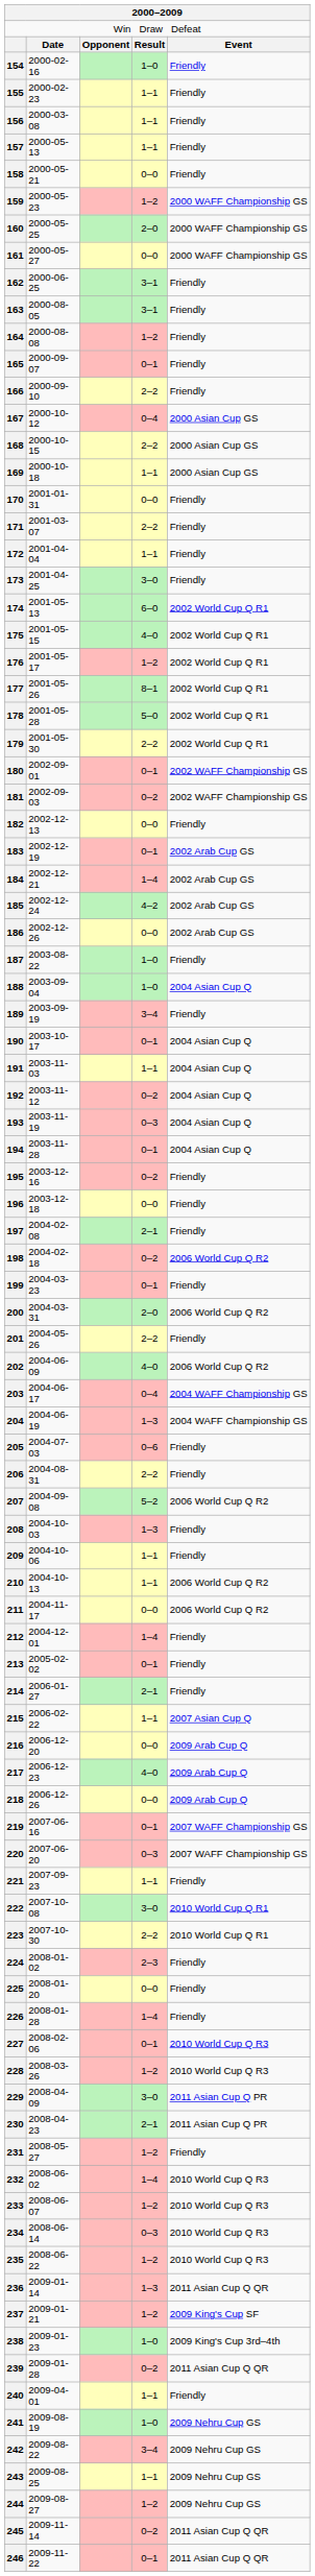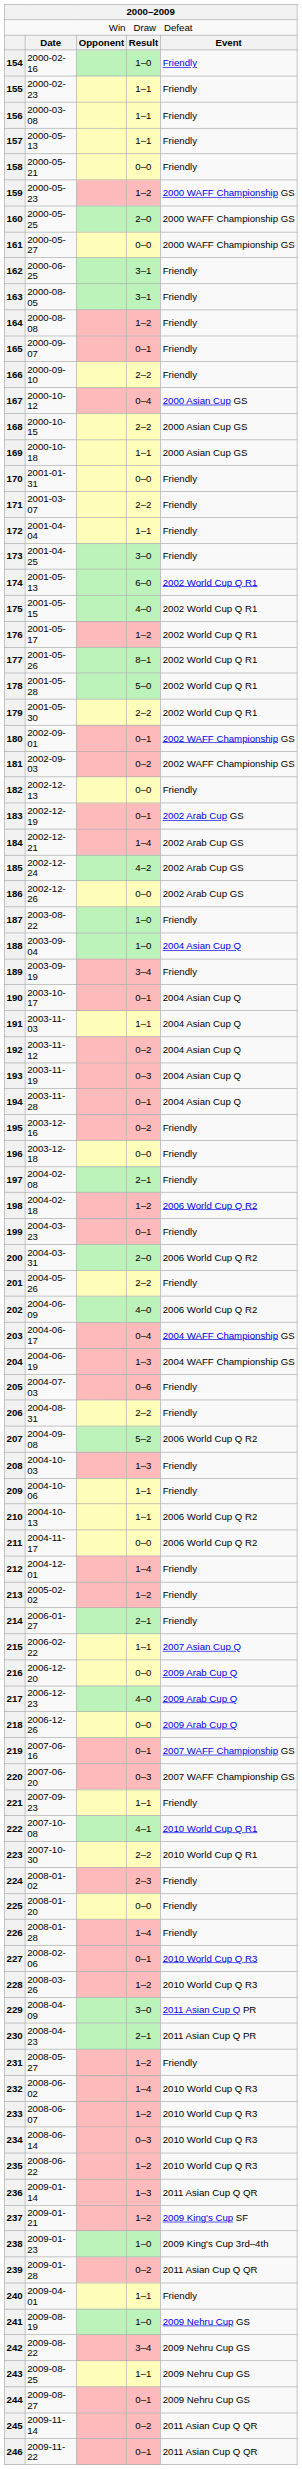 <table class="wikitable collapsible" style="font-size: 90%;">
 <tr>
 <th colspan="5" width="400">2000–2009</th>
 </tr>
 <tr>
 <td align="center" colspan="5"> Win   Draw   Defeat</td>
 </tr>
 <tr>
 <th></th>
 <th width=70>Date</th>
 <th>Opponent</th>
 <th>Result</th>
 <th>Event</th>
 </tr>
 <tr>
 <th>154</th>
 <td>2000-02-16</td>
 <td bgcolor="#bbf3bb"></td>
 <td bgcolor="#bbf3bb" align="center">1–0</td>
 <td><a href='#'>Friendly</a></td>
 </tr>
 <tr>
 <th>155</th>
 <td>2000-02-23</td>
 <td bgcolor="#ffffbb"></td>
 <td bgcolor="#ffffbb" align="center">1–1</td>
 <td>Friendly</td>
 </tr>
 <tr>
 <th>156</th>
 <td>2000-03-08</td>
 <td bgcolor="#ffffbb"></td>
 <td bgcolor="#ffffbb" align="center">1–1</td>
 <td>Friendly</td>
 </tr>
 <tr>
 <th>157</th>
 <td>2000-05-13</td>
 <td bgcolor="#ffffbb"></td>
 <td bgcolor="#ffffbb" align="center">1–1</td>
 <td>Friendly</td>
 </tr>
 <tr>
 <th>158</th>
 <td>2000-05-21</td>
 <td bgcolor="#ffffbb"></td>
 <td bgcolor="#ffffbb" align="center">0–0</td>
 <td>Friendly</td>
 </tr>
 <tr>
 <th>159</th>
 <td>2000-05-23</td>
 <td bgcolor="#ffbbbb"></td>
 <td bgcolor="#ffbbbb" align="center">1–2</td>
 <td> <a href='#'>2000 WAFF Championship</a> GS</td>
 </tr>
 <tr>
 <th>160</th>
 <td>2000-05-25</td>
 <td bgcolor="#bbf3bb"></td>
 <td bgcolor="#bbf3bb" align="center">2–0</td>
 <td> 2000 WAFF Championship GS</td>
 </tr>
 <tr>
 <th>161</th>
 <td>2000-05-27</td>
 <td bgcolor="#ffffbb"></td>
 <td bgcolor="#ffffbb" align="center">0–0</td>
 <td> 2000 WAFF Championship GS</td>
 </tr>
 <tr>
 <th>162</th>
 <td>2000-06-25</td>
 <td bgcolor="#bbf3bb"></td>
 <td bgcolor="#bbf3bb" align="center">3–1</td>
 <td>Friendly</td>
 </tr>
 <tr>
 <th>163</th>
 <td>2000-08-05</td>
 <td bgcolor="#bbf3bb"></td>
 <td bgcolor="#bbf3bb" align="center">3–1</td>
 <td>Friendly</td>
 </tr>
 <tr>
 <th>164</th>
 <td>2000-08-08</td>
 <td bgcolor="#ffbbbb"></td>
 <td bgcolor="#ffbbbb" align="center">1–2</td>
 <td>Friendly</td>
 </tr>
 <tr>
 <th>165</th>
 <td>2000-09-07</td>
 <td bgcolor="#ffbbbb"></td>
 <td bgcolor="#ffbbbb" align="center">0–1</td>
 <td>Friendly</td>
 </tr>
 <tr>
 <th>166</th>
 <td>2000-09-10</td>
 <td bgcolor="#ffffbb"></td>
 <td bgcolor="#ffffbb" align="center">2–2</td>
 <td>Friendly</td>
 </tr>
 <tr>
 <th>167</th>
 <td>2000-10-12</td>
 <td bgcolor="#ffbbbb"></td>
 <td bgcolor="#ffbbbb" align="center">0–4</td>
 <td> <a href='#'>2000 Asian Cup</a> GS</td>
 </tr>
 <tr>
 <th>168</th>
 <td>2000-10-15</td>
 <td bgcolor="#ffffbb"></td>
 <td bgcolor="#ffffbb" align="center">2–2</td>
 <td> 2000 Asian Cup GS</td>
 </tr>
 <tr>
 <th>169</th>
 <td>2000-10-18</td>
 <td bgcolor="#ffffbb"></td>
 <td bgcolor="#ffffbb" align="center">1–1</td>
 <td> 2000 Asian Cup GS</td>
 </tr>
 <tr>
 <th>170</th>
 <td>2001-01-31</td>
 <td bgcolor="#ffffbb"></td>
 <td bgcolor="#ffffbb" align="center">0–0</td>
 <td>Friendly</td>
 </tr>
 <tr>
 <th>171</th>
 <td>2001-03-07</td>
 <td bgcolor="#ffffbb"></td>
 <td bgcolor="#ffffbb" align="center">2–2</td>
 <td>Friendly</td>
 </tr>
 <tr>
 <th>172</th>
 <td>2001-04-04</td>
 <td bgcolor="#ffffbb"></td>
 <td bgcolor="#ffffbb" align="center">1–1</td>
 <td>Friendly</td>
 </tr>
 <tr>
 <th>173</th>
 <td>2001-04-25</td>
 <td bgcolor="#bbf3bb"></td>
 <td bgcolor="#bbf3bb" align="center">3–0</td>
 <td>Friendly</td>
 </tr>
 <tr>
 <th>174</th>
 <td>2001-05-13</td>
 <td bgcolor="#bbf3bb"></td>
 <td bgcolor="#bbf3bb" align="center">6–0</td>
 <td> <a href='#'>2002 World Cup Q R1</a></td>
 </tr>
 <tr>
 <th>175</th>
 <td>2001-05-15</td>
 <td bgcolor="#bbf3bb"></td>
 <td bgcolor="#bbf3bb" align="center">4–0</td>
 <td> 2002 World Cup Q R1</td>
 </tr>
 <tr>
 <th>176</th>
 <td>2001-05-17</td>
 <td bgcolor="#ffbbbb"></td>
 <td bgcolor="#ffbbbb" align="center">1–2</td>
 <td> 2002 World Cup Q R1</td>
 </tr>
 <tr>
 <th>177</th>
 <td>2001-05-26</td>
 <td bgcolor="#bbf3bb"></td>
 <td bgcolor="#bbf3bb" align="center">8–1</td>
 <td> 2002 World Cup Q R1</td>
 </tr>
 <tr>
 <th>178</th>
 <td>2001-05-28</td>
 <td bgcolor="#bbf3bb"></td>
 <td bgcolor="#bbf3bb" align="center">5–0</td>
 <td> 2002 World Cup Q R1</td>
 </tr>
 <tr>
 <th>179</th>
 <td>2001-05-30</td>
 <td bgcolor="#ffffbb"></td>
 <td bgcolor="#ffffbb" align="center">2–2</td>
 <td> 2002 World Cup Q R1</td>
 </tr>
 <tr>
 <th>180</th>
 <td>2002-09-01</td>
 <td bgcolor="#ffbbbb"></td>
 <td bgcolor="#ffbbbb" align="center">0–1</td>
 <td> <a href='#'>2002 WAFF Championship</a> GS</td>
 </tr>
 <tr>
 <th>181</th>
 <td>2002-09-03</td>
 <td bgcolor="#ffbbbb"></td>
 <td bgcolor="#ffbbbb" align="center">0–2</td>
 <td> 2002 WAFF Championship GS</td>
 </tr>
 <tr>
 <th>182</th>
 <td>2002-12-13</td>
 <td bgcolor="#ffffbb"></td>
 <td bgcolor="#ffffbb" align="center">0–0</td>
 <td>Friendly</td>
 </tr>
 <tr>
 <th>183</th>
 <td>2002-12-19</td>
 <td bgcolor="#ffbbbb"></td>
 <td bgcolor="#ffbbbb" align="center">0–1</td>
 <td> <a href='#'>2002 Arab Cup</a> GS</td>
 </tr>
 <tr>
 <th>184</th>
 <td>2002-12-21</td>
 <td bgcolor="#ffbbbb"></td>
 <td bgcolor="#ffbbbb" align="center">1–4</td>
 <td> 2002 Arab Cup GS</td>
 </tr>
 <tr>
 <th>185</th>
 <td>2002-12-24</td>
 <td bgcolor="#bbf3bb"></td>
 <td bgcolor="#bbf3bb" align="center">4–2</td>
 <td> 2002 Arab Cup GS</td>
 </tr>
 <tr>
 <th>186</th>
 <td>2002-12-26</td>
 <td bgcolor="#ffffbb"></td>
 <td bgcolor="#ffffbb" align="center">0–0</td>
 <td> 2002 Arab Cup GS</td>
 </tr>
 <tr>
 <th>187</th>
 <td>2003-08-22</td>
 <td bgcolor="#bbf3bb"></td>
 <td bgcolor="#bbf3bb" align="center">1–0</td>
 <td>Friendly</td>
 </tr>
 <tr>
 <th>188</th>
 <td>2003-09-04</td>
 <td bgcolor="#bbf3bb"></td>
 <td bgcolor="#bbf3bb" align="center">1–0</td>
 <td> <a href='#'>2004 Asian Cup Q</a></td>
 </tr>
 <tr>
 <th>189</th>
 <td>2003-09-19</td>
 <td bgcolor="#ffbbbb"></td>
 <td bgcolor="#ffbbbb" align="center">3–4</td>
 <td>Friendly</td>
 </tr>
 <tr>
 <th>190</th>
 <td>2003-10-17</td>
 <td bgcolor="#ffbbbb"></td>
 <td bgcolor="#ffbbbb" align="center">0–1</td>
 <td> 2004 Asian Cup Q</td>
 </tr>
 <tr>
 <th>191</th>
 <td>2003-11-03</td>
 <td bgcolor="#ffffbb"></td>
 <td bgcolor="#ffffbb" align="center">1–1</td>
 <td> 2004 Asian Cup Q</td>
 </tr>
 <tr>
 <th>192</th>
 <td>2003-11-12</td>
 <td bgcolor="#ffbbbb"></td>
 <td bgcolor="#ffbbbb" align="center">0–2</td>
 <td> 2004 Asian Cup Q</td>
 </tr>
 <tr>
 <th>193</th>
 <td>2003-11-19</td>
 <td bgcolor="#ffbbbb"></td>
 <td bgcolor="#ffbbbb" align="center">0–3</td>
 <td> 2004 Asian Cup Q</td>
 </tr>
 <tr>
 <th>194</th>
 <td>2003-11-28</td>
 <td bgcolor="#ffbbbb"></td>
 <td bgcolor="#ffbbbb" align="center">0–1</td>
 <td> 2004 Asian Cup Q</td>
 </tr>
 <tr>
 <th>195</th>
 <td>2003-12-16</td>
 <td bgcolor="#ffbbbb"></td>
 <td bgcolor="#ffbbbb" align="center">0–2</td>
 <td>Friendly</td>
 </tr>
 <tr>
 <th>196</th>
 <td>2003-12-18</td>
 <td bgcolor="#ffffbb"></td>
 <td bgcolor="#ffffbb" align="center">0–0</td>
 <td>Friendly</td>
 </tr>
 <tr>
 <th>197</th>
 <td>2004-02-08</td>
 <td bgcolor="#bbf3bb"></td>
 <td bgcolor="#bbf3bb" align="center">2–1</td>
 <td>Friendly</td>
 </tr>
 <tr>
 <th>198</th>
 <td>2004-02-18</td>
 <td bgcolor="#ffbbbb"></td>
-<td bgcolor="#ffbbbb" align="center">0–2</td>
+<td bgcolor="#ffbbbb" align="center">1–2</td>
 <td> <a href='#'>2006 World Cup Q R2</a></td>
 </tr>
 <tr>
 <th>199</th>
 <td>2004-03-23</td>
 <td bgcolor="#ffbbbb"></td>
 <td bgcolor="#ffbbbb" align="center">0–1</td>
 <td>Friendly</td>
 </tr>
 <tr>
 <th>200</th>
 <td>2004-03-31</td>
 <td bgcolor="#bbf3bb"></td>
 <td bgcolor="#bbf3bb" align="center">2–0</td>
 <td> 2006 World Cup Q R2</td>
 </tr>
 <tr>
 <th>201</th>
 <td>2004-05-26</td>
 <td bgcolor="#ffffbb"></td>
 <td bgcolor="#ffffbb" align="center">2–2</td>
 <td>Friendly</td>
 </tr>
 <tr>
 <th>202</th>
 <td>2004-06-09</td>
 <td bgcolor="#bbf3bb"></td>
 <td bgcolor="#bbf3bb" align="center">4–0</td>
 <td> 2006 World Cup Q R2</td>
 </tr>
 <tr>
 <th>203</th>
 <td>2004-06-17</td>
 <td bgcolor="#ffbbbb"></td>
 <td bgcolor="#ffbbbb" align="center">0–4</td>
 <td> <a href='#'>2004 WAFF Championship</a> GS</td>
 </tr>
 <tr>
 <th>204</th>
 <td>2004-06-19</td>
 <td bgcolor="#ffbbbb"></td>
 <td bgcolor="#ffbbbb" align="center">1–3</td>
 <td> 2004 WAFF Championship GS</td>
 </tr>
 <tr>
 <th>205</th>
 <td>2004-07-03</td>
 <td bgcolor="#ffbbbb"></td>
 <td bgcolor="#ffbbbb" align="center">0–6</td>
 <td>Friendly</td>
 </tr>
 <tr>
 <th>206</th>
 <td>2004-08-31</td>
 <td bgcolor="#ffffbb"></td>
 <td bgcolor="#ffffbb" align="center">2–2</td>
 <td>Friendly</td>
 </tr>
 <tr>
 <th>207</th>
 <td>2004-09-08</td>
 <td bgcolor="#bbf3bb"></td>
 <td bgcolor="#bbf3bb" align="center">5–2</td>
 <td> 2006 World Cup Q R2</td>
 </tr>
 <tr>
 <th>208</th>
 <td>2004-10-03</td>
 <td bgcolor="#ffbbbb"></td>
 <td bgcolor="#ffbbbb" align="center">1–3</td>
 <td>Friendly</td>
 </tr>
 <tr>
 <th>209</th>
 <td>2004-10-06</td>
 <td bgcolor="#ffffbb"></td>
 <td bgcolor="#ffffbb" align="center">1–1</td>
 <td>Friendly</td>
 </tr>
 <tr>
 <th>210</th>
 <td>2004-10-13</td>
 <td bgcolor="#ffffbb"></td>
 <td bgcolor="#ffffbb" align="center">1–1</td>
 <td> 2006 World Cup Q R2</td>
 </tr>
 <tr>
 <th>211</th>
 <td>2004-11-17</td>
 <td bgcolor="#ffffbb"></td>
 <td bgcolor="#ffffbb" align="center">0–0</td>
 <td> 2006 World Cup Q R2</td>
 </tr>
 <tr>
 <th>212</th>
 <td>2004-12-01</td>
 <td bgcolor="#ffbbbb"></td>
 <td bgcolor="#ffbbbb" align="center">1–4</td>
 <td>Friendly</td>
 </tr>
 <tr>
 <th>213</th>
 <td>2005-02-02</td>
 <td bgcolor="#ffbbbb"></td>
-<td bgcolor="#ffbbbb" align="center">0–1</td>
+<td bgcolor="#ffbbbb" align="center">1–2</td>
 <td>Friendly</td>
 </tr>
 <tr>
 <th>214</th>
 <td>2006-01-27</td>
 <td bgcolor="#bbf3bb"></td>
 <td bgcolor="#bbf3bb" align="center">2–1</td>
 <td>Friendly</td>
 </tr>
 <tr>
 <th>215</th>
 <td>2006-02-22</td>
 <td bgcolor="#ffffbb"></td>
 <td bgcolor="#ffffbb" align="center">1–1</td>
 <td> <a href='#'>2007 Asian Cup Q</a></td>
 </tr>
 <tr>
 <th>216</th>
 <td>2006-12-20</td>
 <td bgcolor="#ffffbb"></td>
 <td bgcolor="#ffffbb" align="center">0–0</td>
 <td> <a href='#'>2009 Arab Cup Q</a></td>
 </tr>
 <tr>
 <th>217</th>
 <td>2006-12-23</td>
 <td bgcolor="#bbf3bb"></td>
 <td bgcolor="#bbf3bb" align="center">4–0</td>
 <td> <a href='#'>2009 Arab Cup Q</a></td>
 </tr>
 <tr>
 <th>218</th>
 <td>2006-12-26</td>
 <td bgcolor="#ffffbb"></td>
 <td bgcolor="#ffffbb" align="center">0–0</td>
 <td> <a href='#'>2009 Arab Cup Q</a></td>
 </tr>
 <tr>
 <th>219</th>
 <td>2007-06-16</td>
 <td bgcolor="#ffbbbb"></td>
 <td bgcolor="#ffbbbb" align="center">0–1</td>
 <td> <a href='#'>2007 WAFF Championship</a> GS</td>
 </tr>
 <tr>
 <th>220</th>
 <td>2007-06-20</td>
 <td bgcolor="#ffbbbb"></td>
 <td bgcolor="#ffbbbb" align="center">0–3</td>
 <td> 2007 WAFF Championship GS</td>
 </tr>
 <tr>
 <th>221</th>
 <td>2007-09-23</td>
 <td bgcolor="#ffffbb"></td>
 <td bgcolor="#ffffbb" align="center">1–1</td>
 <td>Friendly</td>
 </tr>
 <tr>
 <th>222</th>
 <td>2007-10-08</td>
 <td bgcolor="#bbf3bb"></td>
-<td bgcolor="#bbf3bb" align="center">3–0</td>
+<td bgcolor="#bbf3bb" align="center">4–1</td>
 <td> <a href='#'>2010 World Cup Q R1</a></td>
 </tr>
 <tr>
 <th>223</th>
 <td>2007-10-30</td>
 <td bgcolor="#ffffbb"></td>
 <td bgcolor="#ffffbb" align="center">2–2</td>
 <td> 2010 World Cup Q R1</td>
 </tr>
 <tr>
 <th>224</th>
 <td>2008-01-02</td>
 <td bgcolor="#ffbbbb"></td>
 <td bgcolor="#ffbbbb" align="center">2–3</td>
 <td>Friendly</td>
 </tr>
 <tr>
 <th>225</th>
 <td>2008-01-20</td>
 <td bgcolor="#ffffbb"></td>
 <td bgcolor="#ffffbb" align="center">0–0</td>
 <td>Friendly</td>
 </tr>
 <tr>
 <th>226</th>
 <td>2008-01-28</td>
 <td bgcolor="#ffbbbb"></td>
 <td bgcolor="#ffbbbb" align="center">1–4</td>
 <td>Friendly</td>
 </tr>
 <tr>
 <th>227</th>
 <td>2008-02-06</td>
 <td bgcolor="#ffbbbb"></td>
 <td bgcolor="#ffbbbb" align="center">0–1</td>
 <td> <a href='#'>2010 World Cup Q R3</a></td>
 </tr>
 <tr>
 <th>228</th>
 <td>2008-03-26</td>
 <td bgcolor="#ffbbbb"></td>
 <td bgcolor="#ffbbbb" align="center">1–2</td>
 <td> 2010 World Cup Q R3</td>
 </tr>
 <tr>
 <th>229</th>
 <td>2008-04-09</td>
 <td bgcolor="#bbf3bb"></td>
 <td bgcolor="#bbf3bb" align="center">3–0</td>
 <td> <a href='#'>2011 Asian Cup Q</a> PR</td>
 </tr>
 <tr>
 <th>230</th>
 <td>2008-04-23</td>
 <td bgcolor="#bbf3bb"></td>
 <td bgcolor="#bbf3bb" align="center">2–1</td>
 <td> 2011 Asian Cup Q PR</td>
 </tr>
 <tr>
 <th>231</th>
 <td>2008-05-27</td>
 <td bgcolor="#ffbbbb"></td>
 <td bgcolor="#ffbbbb" align="center">1–2</td>
 <td>Friendly</td>
 </tr>
 <tr>
 <th>232</th>
 <td>2008-06-02</td>
 <td bgcolor="#ffbbbb"></td>
 <td bgcolor="#ffbbbb" align="center">1–4</td>
 <td> 2010 World Cup Q R3</td>
 </tr>
 <tr>
 <th>233</th>
 <td>2008-06-07</td>
 <td bgcolor="#ffbbbb"></td>
 <td bgcolor="#ffbbbb" align="center">1–2</td>
 <td> 2010 World Cup Q R3</td>
 </tr>
 <tr>
 <th>234</th>
 <td>2008-06-14</td>
 <td bgcolor="#ffbbbb"></td>
 <td bgcolor="#ffbbbb" align="center">0–3</td>
 <td> 2010 World Cup Q R3</td>
 </tr>
 <tr>
 <th>235</th>
 <td>2008-06-22</td>
 <td bgcolor="#ffbbbb"></td>
 <td bgcolor="#ffbbbb" align="center">1–2</td>
 <td> 2010 World Cup Q R3</td>
 </tr>
 <tr>
 <th>236</th>
 <td>2009-01-14</td>
 <td bgcolor="#ffbbbb"></td>
 <td bgcolor="#ffbbbb" align="center">1–3</td>
 <td> 2011 Asian Cup Q QR</td>
 </tr>
 <tr>
 <th>237</th>
 <td>2009-01-21</td>
 <td bgcolor="#ffbbbb"></td>
 <td bgcolor="#ffbbbb" align="center">1–2</td>
 <td> <a href='#'>2009 King's Cup</a> SF</td>
 </tr>
 <tr>
 <th>238</th>
 <td>2009-01-23</td>
 <td bgcolor="#bbf3bb"></td>
 <td bgcolor="#bbf3bb" align="center">1–0</td>
 <td> 2009 King's Cup 3rd–4th</td>
 </tr>
 <tr>
 <th>239</th>
 <td>2009-01-28</td>
 <td bgcolor="#ffbbbb"></td>
 <td bgcolor="#ffbbbb" align="center">0–2</td>
 <td> 2011 Asian Cup Q QR</td>
 </tr>
 <tr>
 <th>240</th>
 <td>2009-04-01</td>
 <td bgcolor="#ffffbb"></td>
 <td bgcolor="#ffffbb" align="center">1–1</td>
 <td>Friendly</td>
 </tr>
 <tr>
 <th>241</th>
 <td>2009-08-19</td>
 <td bgcolor="#bbf3bb"></td>
 <td bgcolor="#bbf3bb" align="center">1–0</td>
 <td> <a href='#'>2009 Nehru Cup</a> GS</td>
 </tr>
 <tr>
 <th>242</th>
 <td>2009-08-22</td>
 <td bgcolor="#ffbbbb"></td>
 <td bgcolor="#ffbbbb" align="center">3–4</td>
 <td> 2009 Nehru Cup GS</td>
 </tr>
 <tr>
 <th>243</th>
 <td>2009-08-25</td>
 <td bgcolor="#ffffbb"></td>
 <td bgcolor="#ffffbb" align="center">1–1</td>
 <td> 2009 Nehru Cup GS</td>
 </tr>
 <tr>
 <th>244</th>
 <td>2009-08-27</td>
 <td bgcolor="#ffbbbb"></td>
-<td bgcolor="#ffbbbb" align="center">1–2</td>
+<td bgcolor="#ffbbbb" align="center">0–1</td>
 <td> 2009 Nehru Cup GS</td>
 </tr>
 <tr>
 <th>245</th>
 <td>2009-11-14</td>
 <td bgcolor="#ffbbbb"></td>
 <td bgcolor="#ffbbbb" align="center">0–2</td>
 <td> 2011 Asian Cup Q QR</td>
 </tr>
 <tr>
 <th>246</th>
 <td>2009-11-22</td>
 <td bgcolor="#ffbbbb"></td>
 <td bgcolor="#ffbbbb" align="center">0–1</td>
 <td> 2011 Asian Cup Q QR</td>
 </tr>
 </table>
